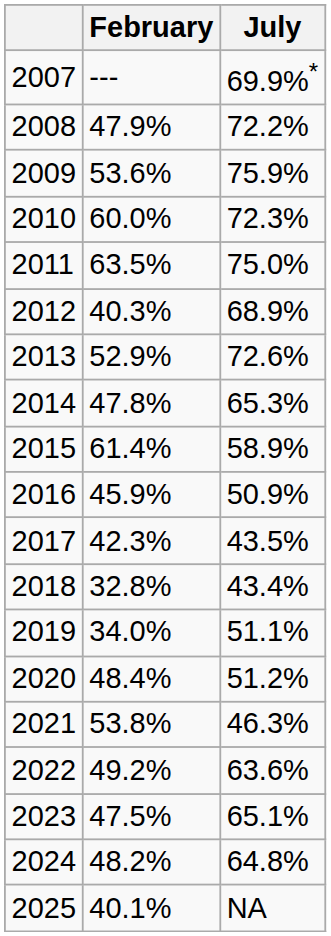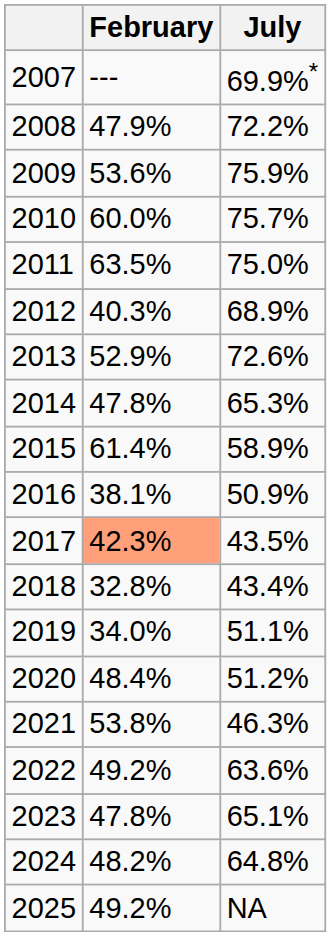 <table class="wikitable" border="1">
 <tr>
 <th></th>
 <th>February</th>
 <th>July</th>
 </tr>
 <tr>
 <td>2007</td>
 <td>---</td>
 <td>69.9%<sup>*</sup></td>
 </tr>
 <tr>
 <td>2008</td>
 <td>47.9%</td>
 <td>72.2%</td>
 </tr>
 <tr>
 <td>2009</td>
 <td>53.6%</td>
 <td>75.9%</td>
 </tr>
 <tr>
 <td>2010</td>
 <td>60.0%</td>
-<td>72.3%</td>
+<td>75.7%</td>
 </tr>
 <tr>
 <td>2011</td>
 <td>63.5%</td>
 <td>75.0%</td>
 </tr>
 <tr>
 <td>2012</td>
 <td>40.3%</td>
 <td>68.9%</td>
 </tr>
 <tr>
 <td>2013</td>
 <td>52.9%</td>
 <td>72.6%</td>
 </tr>
 <tr>
 <td>2014</td>
 <td>47.8%</td>
 <td>65.3%</td>
 </tr>
 <tr>
 <td>2015</td>
 <td>61.4%</td>
 <td>58.9%</td>
 </tr>
 <tr>
 <td>2016</td>
-<td>45.9%</td>
+<td>38.1%</td>
 <td>50.9%</td>
 </tr>
 <tr>
 <td>2017</td>
-<td>42.3%</td>
+<td style="background: lightsalmon;">42.3%</td>
 <td>43.5%</td>
 </tr>
 <tr>
 <td>2018</td>
 <td>32.8%</td>
 <td>43.4%</td>
 </tr>
 <tr>
 <td>2019</td>
 <td>34.0%</td>
 <td>51.1%</td>
 </tr>
 <tr>
 <td>2020</td>
 <td>48.4%</td>
 <td>51.2%</td>
 </tr>
 <tr>
 <td>2021</td>
 <td>53.8%</td>
 <td>46.3%</td>
 </tr>
 <tr>
 <td>2022</td>
 <td>49.2%</td>
 <td>63.6%</td>
 </tr>
 <tr>
 <td>2023</td>
-<td>47.5%</td>
+<td>47.8%</td>
 <td>65.1%</td>
 </tr>
 <tr>
 <td>2024</td>
 <td>48.2%</td>
 <td>64.8%</td>
 </tr>
 <tr>
 <td>2025</td>
-<td>40.1%</td>
+<td>49.2%</td>
 <td>NA</td>
 </tr>
 <tr>
 </tr>
 </table>
